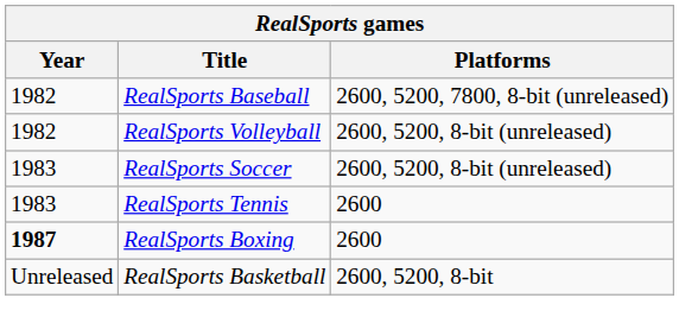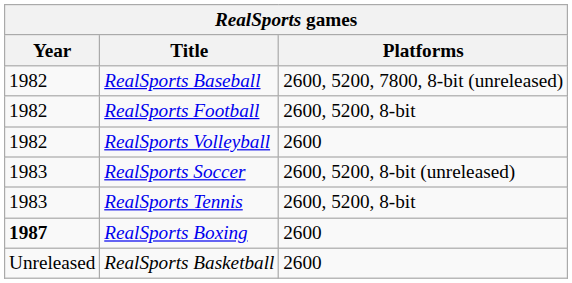 <table class="wikitable sortable">
 <tr>
 <th colspan=3><em>RealSports</em> games</th>
 </tr>
 <tr>
 <th>Year</th>
 <th>Title</th>
 <th>Platforms</th>
 </tr>
 <tr>
 <td>1982</td>
 <td><em><a href='#'>RealSports Baseball</a></em></td>
 <td>2600, 5200, 7800, 8-bit (unreleased)</td>
 </tr>
 <tr>
 <td>1982</td>
+<td><em><a href='#'>RealSports Football</a></em></td>
+<td>2600, 5200, 8-bit</td>
+</tr>
+<tr>
+<td>1982</td>
 <td><em><a href='#'>RealSports Volleyball</a></em></td>
-<td>2600, 5200, 8-bit (unreleased)</td>
+<td>2600</td>
 </tr>
 <tr>
 <td>1983</td>
 <td><em><a href='#'>RealSports Soccer</a></em></td>
 <td>2600, 5200, 8-bit (unreleased)</td>
 </tr>
 <tr>
 <td>1983</td>
 <td><em><a href='#'>RealSports Tennis</a></em></td>
-<td>2600</td>
+<td>2600, 5200, 8-bit</td>
 </tr>
 <tr>
 <td><strong>1987</strong></td>
 <td><em><a href='#'>RealSports Boxing</a></em></td>
 <td>2600</td>
 </tr>
 <tr>
 <td>Unreleased</td>
 <td><em>RealSports Basketball</em></td>
-<td>2600, 5200, 8-bit</td>
+<td>2600</td>
 </tr>
 </table>
